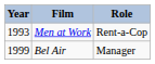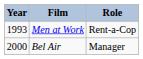 <table class="wikitable" style="font-size:95%;">
 <tr>
 <th style="background:#B0C4DE;">Year</th>
 <th style="background:#B0C4DE;">Film</th>
 <th style="background:#B0C4DE;">Role</th>
 </tr>
 <tr>
 <td>1993</td>
 <td><em><a href='#'>Men at Work</a></em></td>
 <td>Rent-a-Cop</td>
 </tr>
 <tr>
-<td>1999</td>
+<td>2000</td>
 <td><em>Bel Air</em></td>
 <td>Manager</td>
 </tr>
 </table>
